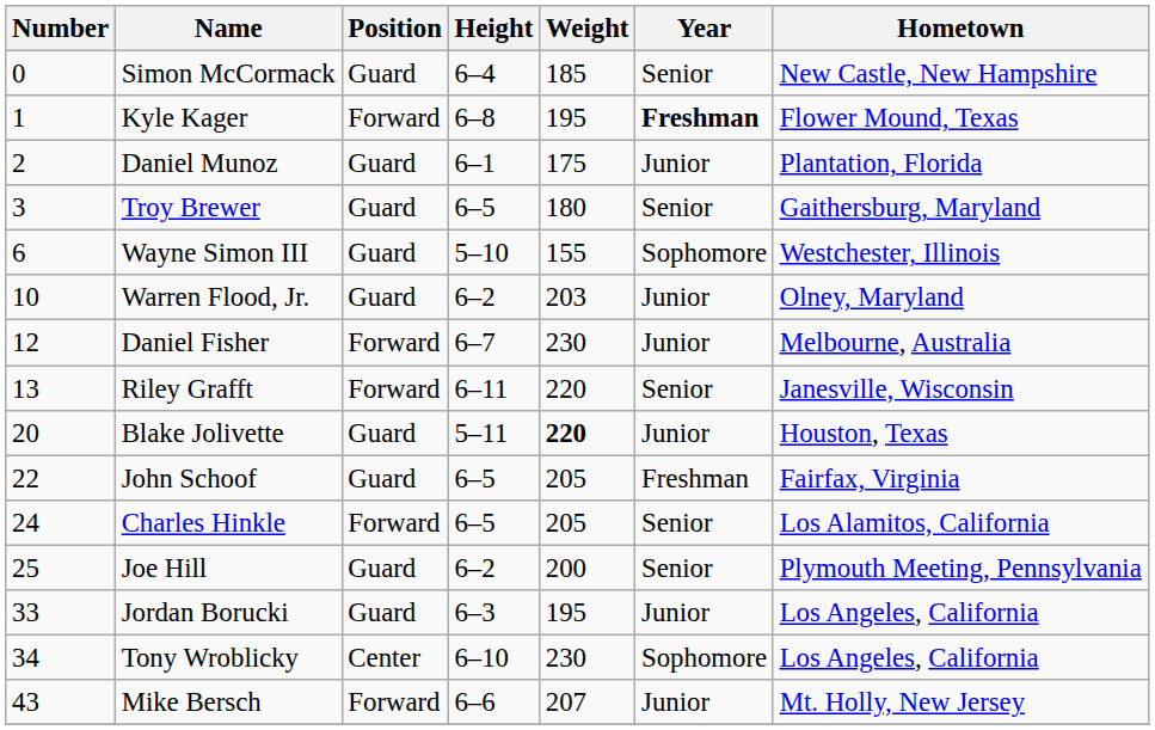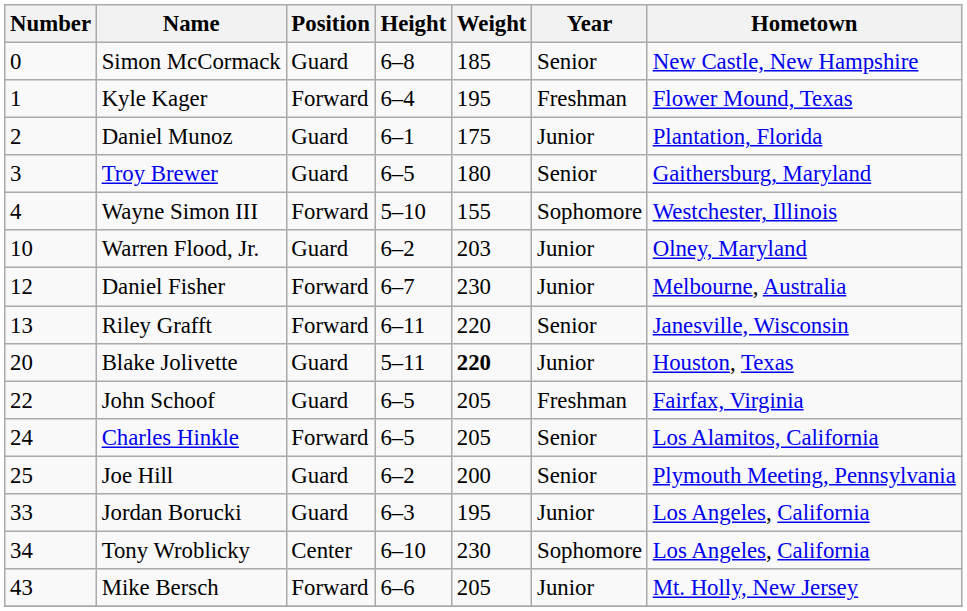 <table class="wikitable" style="font-size: 95%;">
 <tr>
 <th>Number</th>
 <th>Name</th>
 <th>Position</th>
 <th>Height</th>
 <th>Weight</th>
 <th>Year</th>
 <th>Hometown</th>
 </tr>
 <tr>
 <td>0</td>
 <td>Simon McCormack</td>
 <td>Guard</td>
-<td>6–4</td>
+<td>6–8</td>
 <td>185</td>
 <td>Senior</td>
 <td><a href='#'>New Castle, New Hampshire</a></td>
 </tr>
 <tr>
 <td>1</td>
 <td>Kyle Kager</td>
 <td>Forward</td>
-<td>6–8</td>
+<td>6–4</td>
 <td>195</td>
-<td><strong>Freshman</strong></td>
+<td>Freshman</td>
 <td><a href='#'>Flower Mound, Texas</a></td>
 </tr>
 <tr>
 <td>2</td>
 <td>Daniel Munoz</td>
 <td>Guard</td>
 <td>6–1</td>
 <td>175</td>
 <td>Junior</td>
 <td><a href='#'>Plantation, Florida</a></td>
 </tr>
 <tr>
 <td>3</td>
 <td><a href='#'>Troy Brewer</a></td>
 <td>Guard</td>
 <td>6–5</td>
 <td>180</td>
 <td>Senior</td>
 <td><a href='#'>Gaithersburg, Maryland</a></td>
 </tr>
 <tr>
-<td>6</td>
+<td>4</td>
 <td>Wayne Simon III</td>
-<td>Guard</td>
+<td>Forward</td>
 <td>5–10</td>
 <td>155</td>
 <td>Sophomore</td>
 <td><a href='#'>Westchester, Illinois</a></td>
 </tr>
 <tr>
 <td>10</td>
 <td>Warren Flood, Jr.</td>
 <td>Guard</td>
 <td>6–2</td>
 <td>203</td>
 <td>Junior</td>
 <td><a href='#'>Olney, Maryland</a></td>
 </tr>
 <tr>
 <td>12</td>
 <td>Daniel Fisher</td>
 <td>Forward</td>
 <td>6–7</td>
 <td>230</td>
 <td>Junior</td>
 <td><a href='#'>Melbourne</a>, <a href='#'>Australia</a></td>
 </tr>
 <tr>
 <td>13</td>
 <td>Riley Grafft</td>
 <td>Forward</td>
 <td>6–11</td>
 <td>220</td>
 <td>Senior</td>
 <td><a href='#'>Janesville, Wisconsin</a></td>
 </tr>
 <tr>
 <td>20</td>
 <td>Blake Jolivette</td>
 <td>Guard</td>
 <td>5–11</td>
 <td><strong>220</strong></td>
 <td>Junior</td>
 <td><a href='#'>Houston</a>, <a href='#'>Texas</a></td>
 </tr>
 <tr>
 <td>22</td>
 <td>John Schoof</td>
 <td>Guard</td>
 <td>6–5</td>
 <td>205</td>
 <td>Freshman</td>
 <td><a href='#'>Fairfax, Virginia</a></td>
 </tr>
 <tr>
 <td>24</td>
 <td><a href='#'>Charles Hinkle</a></td>
 <td>Forward</td>
 <td>6–5</td>
 <td>205</td>
 <td>Senior</td>
 <td><a href='#'>Los Alamitos, California</a></td>
 </tr>
 <tr>
 <td>25</td>
 <td>Joe Hill</td>
 <td>Guard</td>
 <td>6–2</td>
 <td>200</td>
 <td>Senior</td>
 <td><a href='#'>Plymouth Meeting, Pennsylvania</a></td>
 </tr>
 <tr>
 <td>33</td>
 <td>Jordan Borucki</td>
 <td>Guard</td>
 <td>6–3</td>
 <td>195</td>
 <td>Junior</td>
 <td><a href='#'>Los Angeles</a>, <a href='#'>California</a></td>
 </tr>
 <tr>
 <td>34</td>
 <td>Tony Wroblicky</td>
 <td>Center</td>
 <td>6–10</td>
 <td>230</td>
 <td>Sophomore</td>
 <td><a href='#'>Los Angeles</a>, <a href='#'>California</a></td>
 </tr>
 <tr>
 <td>43</td>
 <td>Mike Bersch</td>
 <td>Forward</td>
 <td>6–6</td>
-<td>207</td>
+<td>205</td>
 <td>Junior</td>
 <td><a href='#'>Mt. Holly, New Jersey</a></td>
 </tr>
 <tr>
 </tr>
 </table>
